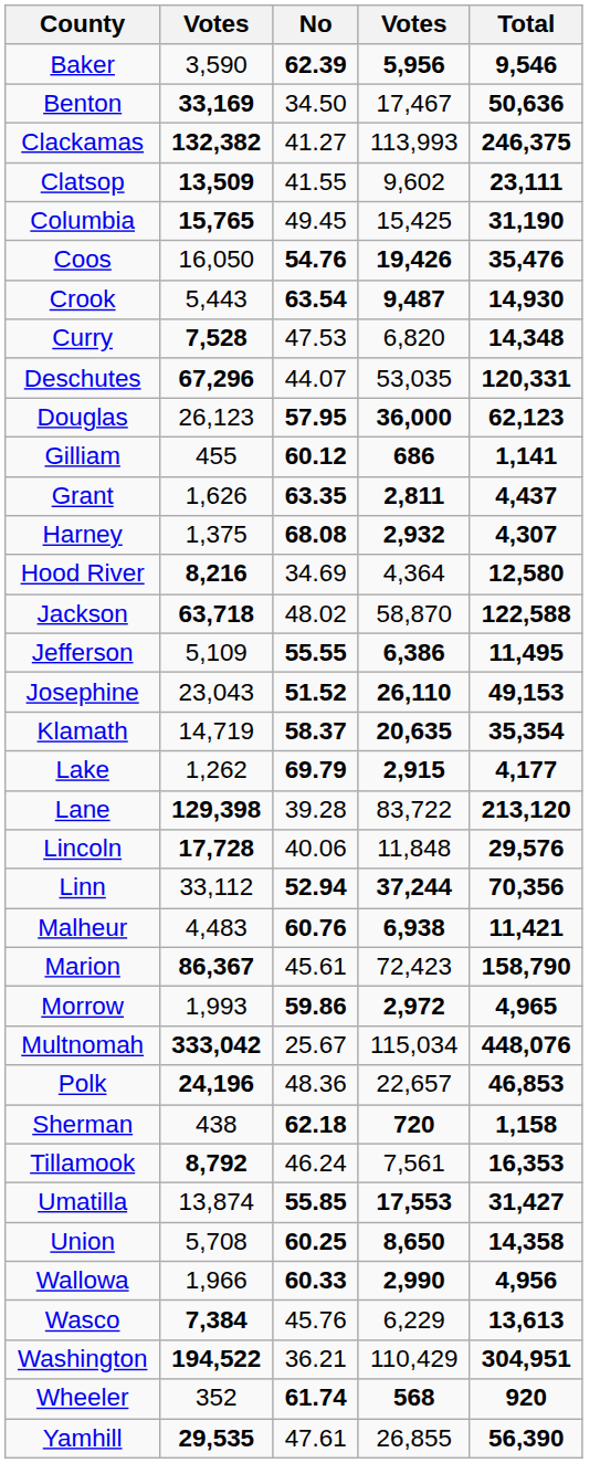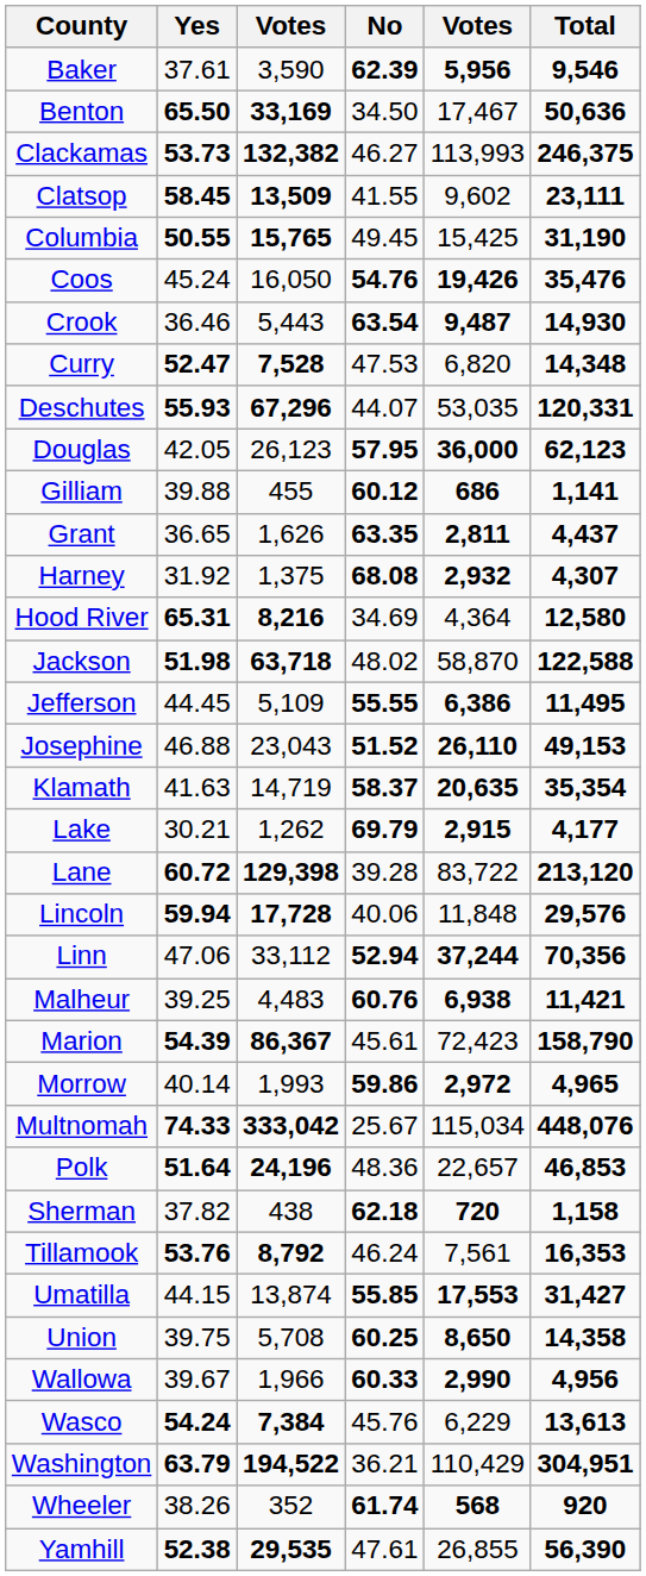 <table width="60%" class="wikitable sortable">
 <tr>
 <th width="11%">County</th>
+<th width="10%">Yes</th>
 <th width="10%">Votes</th>
 <th width="10%">No</th>
 <th width="10%">Votes</th>
 <th width="10%">Total</th>
 </tr>
 <tr>
 <td align="center"><a href='#'>Baker</a></td>
+<td align="center">37.61</td>
 <td align="center">3,590</td>
 <td align="center"><strong>62.39</strong></td>
 <td align="center"><strong>5,956</strong></td>
 <td align="center"><strong>9,546</strong></td>
 </tr>
 <tr>
 <td align="center"><a href='#'>Benton</a></td>
+<td align="center"><strong>65.50</strong></td>
 <td align="center"><strong>33,169</strong></td>
 <td align="center">34.50</td>
 <td align="center">17,467</td>
 <td align="center"><strong>50,636</strong></td>
 </tr>
 <tr>
 <td align="center"><a href='#'>Clackamas</a></td>
+<td align="center"><strong>53.73</strong></td>
 <td align="center"><strong>132,382</strong></td>
-<td align="center">41.27</td>
+<td align="center">46.27</td>
 <td align="center">113,993</td>
 <td align="center"><strong>246,375</strong></td>
 </tr>
 <tr>
 <td align="center"><a href='#'>Clatsop</a></td>
+<td align="center"><strong>58.45</strong></td>
 <td align="center"><strong>13,509</strong></td>
 <td align="center">41.55</td>
 <td align="center">9,602</td>
 <td align="center"><strong>23,111</strong></td>
 </tr>
 <tr>
 <td align="center"><a href='#'>Columbia</a></td>
+<td align="center"><strong>50.55</strong></td>
 <td align="center"><strong>15,765</strong></td>
 <td align="center">49.45</td>
 <td align="center">15,425</td>
 <td align="center"><strong>31,190</strong></td>
 </tr>
 <tr>
 <td align="center"><a href='#'>Coos</a></td>
+<td align="center">45.24</td>
 <td align="center">16,050</td>
 <td align="center"><strong>54.76</strong></td>
 <td align="center"><strong>19,426</strong></td>
 <td align="center"><strong>35,476</strong></td>
 </tr>
 <tr>
 <td align="center"><a href='#'>Crook</a></td>
+<td align="center">36.46</td>
 <td align="center">5,443</td>
 <td align="center"><strong>63.54</strong></td>
 <td align="center"><strong>9,487</strong></td>
 <td align="center"><strong>14,930</strong></td>
 </tr>
 <tr>
 <td align="center"><a href='#'>Curry</a></td>
+<td align="center"><strong>52.47</strong></td>
 <td align="center"><strong>7,528</strong></td>
 <td align="center">47.53</td>
 <td align="center">6,820</td>
 <td align="center"><strong>14,348</strong></td>
 </tr>
 <tr>
 <td align="center"><a href='#'>Deschutes</a></td>
+<td align="center"><strong>55.93</strong></td>
 <td align="center"><strong>67,296</strong></td>
 <td align="center">44.07</td>
 <td align="center">53,035</td>
 <td align="center"><strong>120,331</strong></td>
 </tr>
 <tr>
 <td align="center"><a href='#'>Douglas</a></td>
+<td align="center">42.05</td>
 <td align="center">26,123</td>
 <td align="center"><strong>57.95</strong></td>
 <td align="center"><strong>36,000</strong></td>
 <td align="center"><strong>62,123</strong></td>
 </tr>
 <tr>
 <td align="center"><a href='#'>Gilliam</a></td>
+<td align="center">39.88</td>
 <td align="center">455</td>
 <td align="center"><strong>60.12</strong></td>
 <td align="center"><strong>686</strong></td>
 <td align="center"><strong>1,141</strong></td>
 </tr>
 <tr>
 <td align="center"><a href='#'>Grant</a></td>
+<td align="center">36.65</td>
 <td align="center">1,626</td>
 <td align="center"><strong>63.35</strong></td>
 <td align="center"><strong>2,811</strong></td>
 <td align="center"><strong>4,437</strong></td>
 </tr>
 <tr>
 <td align="center"><a href='#'>Harney</a></td>
+<td align="center">31.92</td>
 <td align="center">1,375</td>
 <td align="center"><strong>68.08</strong></td>
 <td align="center"><strong>2,932</strong></td>
 <td align="center"><strong>4,307</strong></td>
 </tr>
 <tr>
 <td align="center"><a href='#'>Hood River</a></td>
+<td align="center"><strong>65.31</strong></td>
 <td align="center"><strong>8,216</strong></td>
 <td align="center">34.69</td>
 <td align="center">4,364</td>
 <td align="center"><strong>12,580</strong></td>
 </tr>
 <tr>
 <td align="center"><a href='#'>Jackson</a></td>
+<td align="center"><strong>51.98</strong></td>
 <td align="center"><strong>63,718</strong></td>
 <td align="center">48.02</td>
 <td align="center">58,870</td>
 <td align="center"><strong>122,588</strong></td>
 </tr>
 <tr>
 <td align="center"><a href='#'>Jefferson</a></td>
+<td align="center">44.45</td>
 <td align="center">5,109</td>
 <td align="center"><strong>55.55</strong></td>
 <td align="center"><strong>6,386</strong></td>
 <td align="center"><strong>11,495</strong></td>
 </tr>
 <tr>
 <td align="center"><a href='#'>Josephine</a></td>
+<td align="center">46.88</td>
 <td align="center">23,043</td>
 <td align="center"><strong>51.52</strong></td>
 <td align="center"><strong>26,110</strong></td>
 <td align="center"><strong>49,153</strong></td>
 </tr>
 <tr>
 <td align="center"><a href='#'>Klamath</a></td>
+<td align="center">41.63</td>
 <td align="center">14,719</td>
 <td align="center"><strong>58.37</strong></td>
 <td align="center"><strong>20,635</strong></td>
 <td align="center"><strong>35,354</strong></td>
 </tr>
 <tr>
 <td align="center"><a href='#'>Lake</a></td>
+<td align="center">30.21</td>
 <td align="center">1,262</td>
 <td align="center"><strong>69.79</strong></td>
 <td align="center"><strong>2,915</strong></td>
 <td align="center"><strong>4,177</strong></td>
 </tr>
 <tr>
 <td align="center"><a href='#'>Lane</a></td>
+<td align="center"><strong>60.72</strong></td>
 <td align="center"><strong>129,398</strong></td>
 <td align="center">39.28</td>
 <td align="center">83,722</td>
 <td align="center"><strong>213,120</strong></td>
 </tr>
 <tr>
 <td align="center"><a href='#'>Lincoln</a></td>
+<td align="center"><strong>59.94</strong></td>
 <td align="center"><strong>17,728</strong></td>
 <td align="center">40.06</td>
 <td align="center">11,848</td>
 <td align="center"><strong>29,576</strong></td>
 </tr>
 <tr>
 <td align="center"><a href='#'>Linn</a></td>
+<td align="center">47.06</td>
 <td align="center">33,112</td>
 <td align="center"><strong>52.94</strong></td>
 <td align="center"><strong>37,244</strong></td>
 <td align="center"><strong>70,356</strong></td>
 </tr>
 <tr>
 <td align="center"><a href='#'>Malheur</a></td>
+<td align="center">39.25</td>
 <td align="center">4,483</td>
 <td align="center"><strong>60.76</strong></td>
 <td align="center"><strong>6,938</strong></td>
 <td align="center"><strong>11,421</strong></td>
 </tr>
 <tr>
 <td align="center"><a href='#'>Marion</a></td>
+<td align="center"><strong>54.39</strong></td>
 <td align="center"><strong>86,367</strong></td>
 <td align="center">45.61</td>
 <td align="center">72,423</td>
 <td align="center"><strong>158,790</strong></td>
 </tr>
 <tr>
 <td align="center"><a href='#'>Morrow</a></td>
+<td align="center">40.14</td>
 <td align="center">1,993</td>
 <td align="center"><strong>59.86</strong></td>
 <td align="center"><strong>2,972</strong></td>
 <td align="center"><strong>4,965</strong></td>
 </tr>
 <tr>
 <td align="center"><a href='#'>Multnomah</a></td>
+<td align="center"><strong>74.33</strong></td>
 <td align="center"><strong>333,042</strong></td>
 <td align="center">25.67</td>
 <td align="center">115,034</td>
 <td align="center"><strong>448,076</strong></td>
 </tr>
 <tr>
 <td align="center"><a href='#'>Polk</a></td>
+<td align="center"><strong>51.64</strong></td>
 <td align="center"><strong>24,196</strong></td>
 <td align="center">48.36</td>
 <td align="center">22,657</td>
 <td align="center"><strong>46,853</strong></td>
 </tr>
 <tr>
 <td align="center"><a href='#'>Sherman</a></td>
+<td align="center">37.82</td>
 <td align="center">438</td>
 <td align="center"><strong>62.18</strong></td>
 <td align="center"><strong>720</strong></td>
 <td align="center"><strong>1,158</strong></td>
 </tr>
 <tr>
 <td align="center"><a href='#'>Tillamook</a></td>
+<td align="center"><strong>53.76</strong></td>
 <td align="center"><strong>8,792</strong></td>
 <td align="center">46.24</td>
 <td align="center">7,561</td>
 <td align="center"><strong>16,353</strong></td>
 </tr>
 <tr>
 <td align="center"><a href='#'>Umatilla</a></td>
+<td align="center">44.15</td>
 <td align="center">13,874</td>
 <td align="center"><strong>55.85</strong></td>
 <td align="center"><strong>17,553</strong></td>
 <td align="center"><strong>31,427</strong></td>
 </tr>
 <tr>
 <td align="center"><a href='#'>Union</a></td>
+<td align="center">39.75</td>
 <td align="center">5,708</td>
 <td align="center"><strong>60.25</strong></td>
 <td align="center"><strong>8,650</strong></td>
 <td align="center"><strong>14,358</strong></td>
 </tr>
 <tr>
 <td align="center"><a href='#'>Wallowa</a></td>
+<td align="center">39.67</td>
 <td align="center">1,966</td>
 <td align="center"><strong>60.33</strong></td>
 <td align="center"><strong>2,990</strong></td>
 <td align="center"><strong>4,956</strong></td>
 </tr>
 <tr>
 <td align="center"><a href='#'>Wasco</a></td>
+<td align="center"><strong>54.24</strong></td>
 <td align="center"><strong>7,384</strong></td>
 <td align="center">45.76</td>
 <td align="center">6,229</td>
 <td align="center"><strong>13,613</strong></td>
 </tr>
 <tr>
 <td align="center"><a href='#'>Washington</a></td>
+<td align="center"><strong>63.79</strong></td>
 <td align="center"><strong>194,522</strong></td>
 <td align="center">36.21</td>
 <td align="center">110,429</td>
 <td align="center"><strong>304,951</strong></td>
 </tr>
 <tr>
 <td align="center"><a href='#'>Wheeler</a></td>
+<td align="center">38.26</td>
 <td align="center">352</td>
 <td align="center"><strong>61.74</strong></td>
 <td align="center"><strong>568</strong></td>
 <td align="center"><strong>920</strong></td>
 </tr>
 <tr>
 <td align="center"><a href='#'>Yamhill</a></td>
+<td align="center"><strong>52.38</strong></td>
 <td align="center"><strong>29,535</strong></td>
 <td align="center">47.61</td>
 <td align="center">26,855</td>
 <td align="center"><strong>56,390</strong></td>
 </tr>
 </table>
